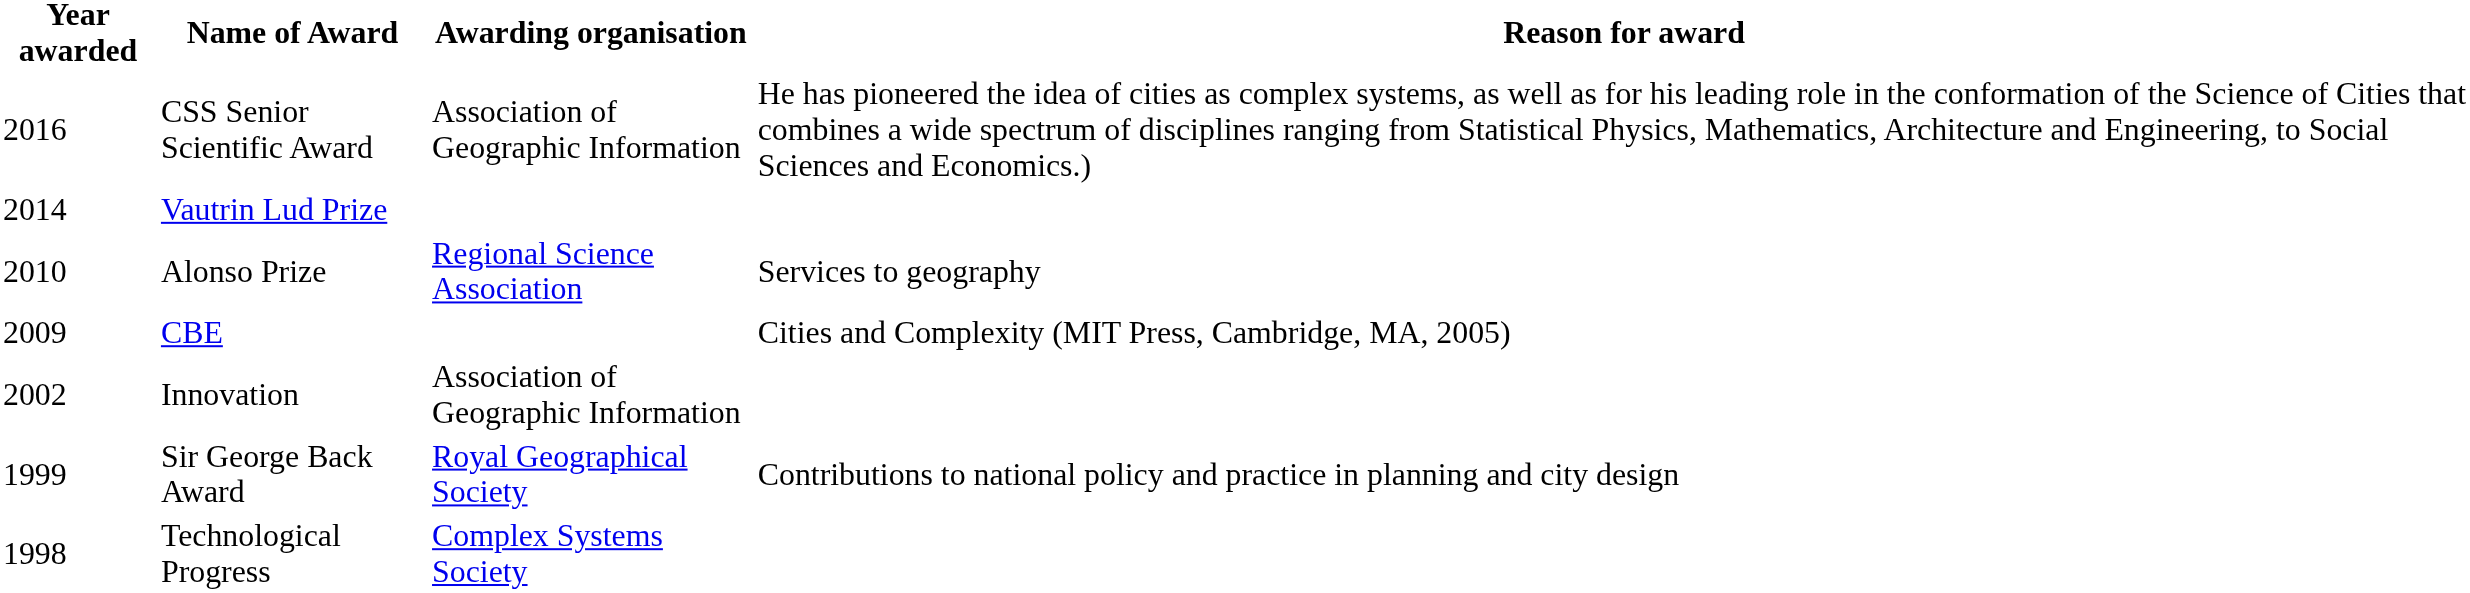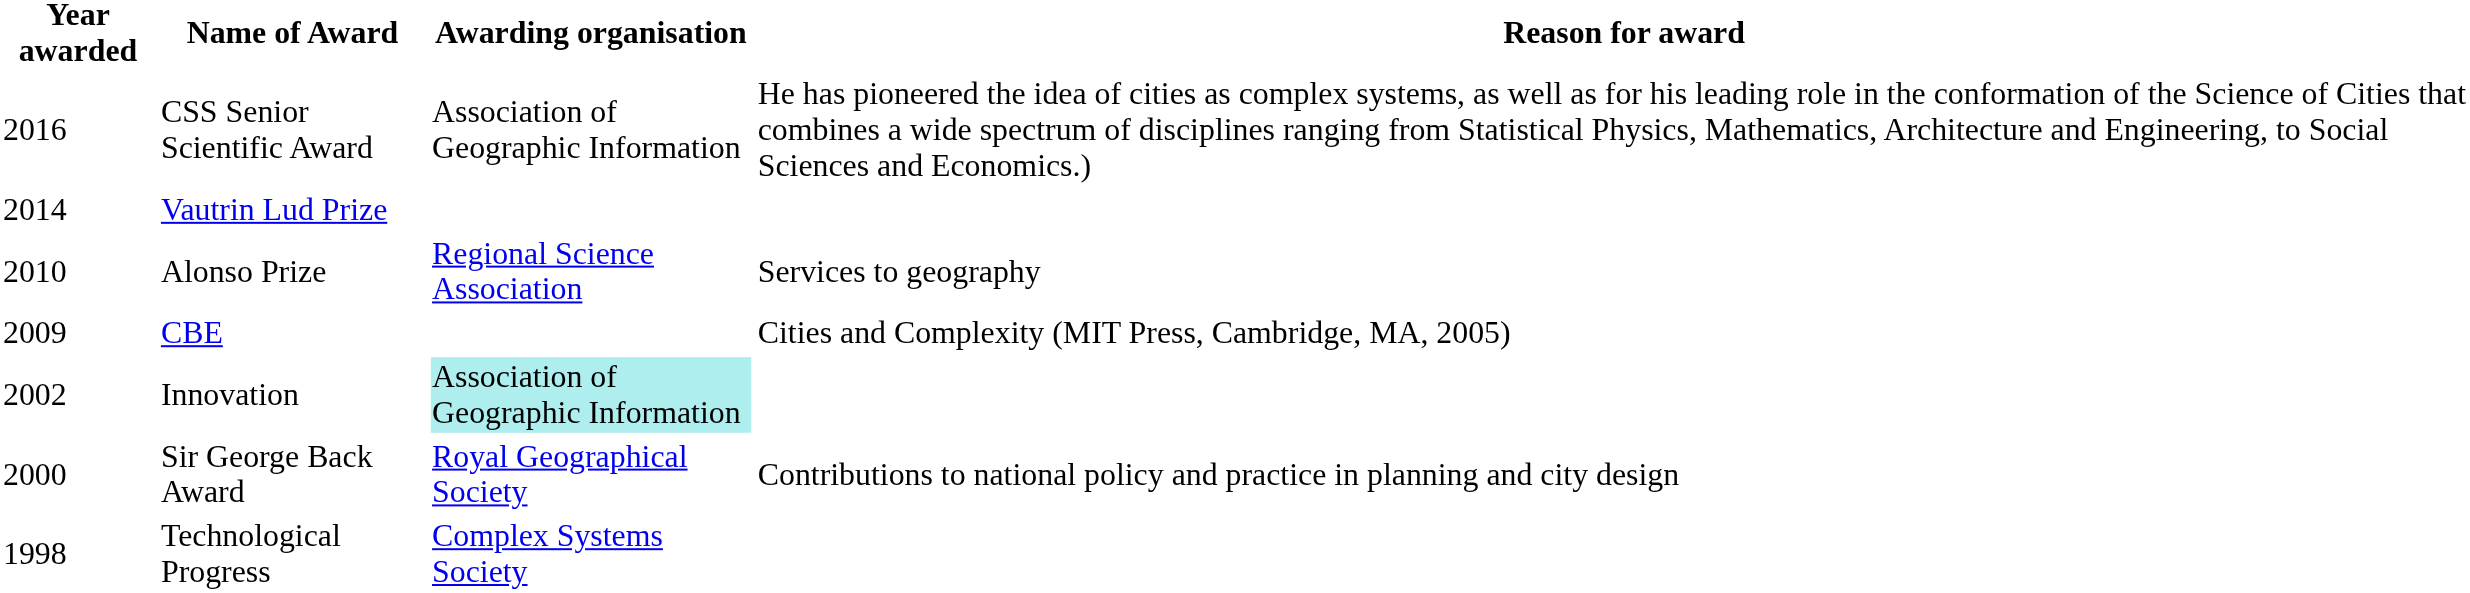 <table>
 <tr>
 <th>Year awarded</th>
 <th>Name of Award</th>
 <th>Awarding organisation</th>
 <th>Reason for award</th>
 </tr>
 <tr>
 <td>2016</td>
 <td>CSS Senior Scientific Award</td>
 <td>Association of Geographic Information</td>
 <td>He has pioneered the idea of cities as complex systems, as well as for his leading role in the conformation of the Science of Cities that combines a wide spectrum of disciplines ranging from Statistical Physics, Mathematics, Architecture and Engineering, to Social Sciences and Economics.)</td>
 <td></td>
 <td></td>
 </tr>
 <tr>
 <td>2014</td>
 <td><a href='#'>Vautrin Lud Prize</a></td>
 <td></td>
 <td></td>
 <td></td>
 </tr>
 <tr>
 <td>2010</td>
 <td>Alonso Prize</td>
 <td><a href='#'>Regional Science Association</a></td>
 <td>Services to geography</td>
 </tr>
 <tr>
 <td>2009</td>
 <td><a href='#'>CBE</a></td>
 <td></td>
 <td>Cities and Complexity (MIT Press, Cambridge, MA, 2005)</td>
 </tr>
 <tr>
 <td>2002</td>
 <td>Innovation</td>
-<td>Association of Geographic Information</td>
+<td style="background: paleturquoise;">Association of Geographic Information</td>
 <td></td>
 </tr>
 <tr>
-<td>1999</td>
+<td>2000</td>
 <td>Sir George Back Award</td>
 <td><a href='#'>Royal Geographical Society</a></td>
 <td>Contributions to national policy and practice in planning and city design</td>
 </tr>
 <tr>
 <td>1998</td>
 <td>Technological Progress</td>
 <td><a href='#'>Complex Systems Society</a></td>
 <td></td>
 </tr>
 </table>
